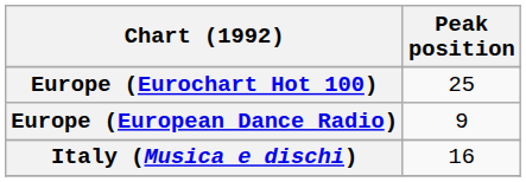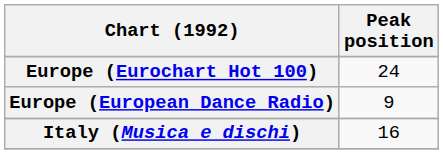 <table class="wikitable sortable plainrowheaders" style="text-align:center">
 <tr>
 <th scope="col">Chart (1992)</th>
 <th scope="col">Peak<br> position</th>
 </tr>
 <tr>
 </tr>
 <tr>
 </tr>
 <tr>
 </tr>
 <tr>
 </tr>
 <tr>
 <th scope="row">Europe (<a href='#'>Eurochart Hot 100</a>)</th>
-<td>25</td>
+<td>24</td>
 </tr>
 <tr>
 <th scope="row">Europe (<a href='#'>European Dance Radio</a>)</th>
 <td>9</td>
 </tr>
 <tr>
 </tr>
 <tr>
 </tr>
 <tr>
 </tr>
 <tr>
 <th scope="row">Italy (<em><a href='#'>Musica e dischi</a></em>)</th>
 <td>16</td>
 </tr>
 <tr>
 </tr>
 <tr>
 </tr>
 <tr>
 </tr>
 <tr>
 </tr>
 <tr>
 </tr>
 <tr>
 </tr>
 <tr>
 </tr>
 <tr>
 </tr>
 </table>
